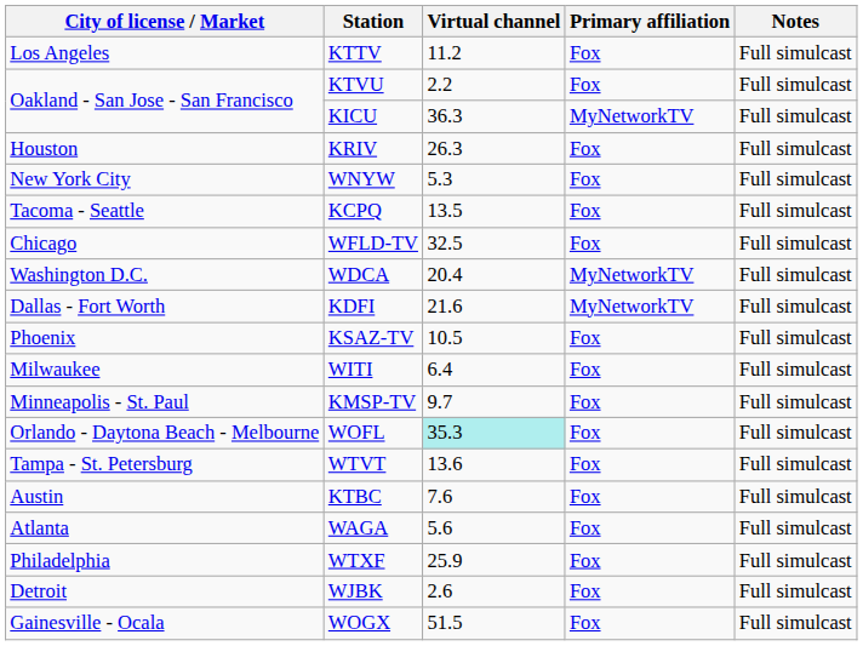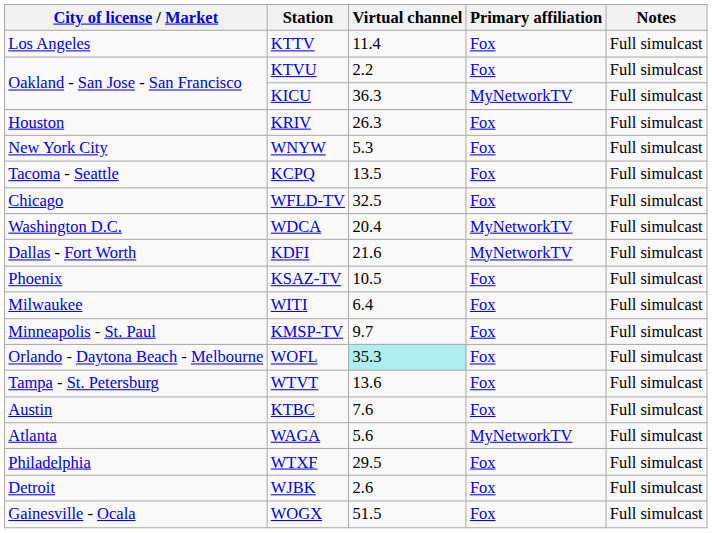 <table class="wikitable sortable">
 <tr>
 <th><a href='#'>City of license</a> / <a href='#'>Market</a></th>
 <th>Station</th>
 <th>Virtual channel</th>
 <th>Primary affiliation<br></th>
 <th>Notes</th>
 </tr>
 <tr>
 <td><a href='#'>Los Angeles</a></td>
 <td><a href='#'>KTTV</a></td>
-<td>11.2</td>
+<td>11.4</td>
 <td><a href='#'>Fox</a></td>
 <td>Full simulcast</td>
 </tr>
 <tr>
 <td rowspan=2><a href='#'>Oakland</a> - <a href='#'>San Jose</a> - <a href='#'>San Francisco</a></td>
 <td><a href='#'>KTVU</a></td>
 <td>2.2</td>
 <td><a href='#'>Fox</a></td>
 <td>Full simulcast</td>
 </tr>
 <tr>
 <td><a href='#'>KICU</a></td>
 <td>36.3</td>
 <td><a href='#'>MyNetworkTV</a></td>
 <td>Full simulcast</td>
 </tr>
 <tr>
 <td><a href='#'>Houston</a></td>
 <td><a href='#'>KRIV</a></td>
 <td>26.3</td>
 <td><a href='#'>Fox</a></td>
 <td>Full simulcast</td>
 </tr>
 <tr>
 <td><a href='#'>New York City</a></td>
 <td><a href='#'>WNYW</a></td>
 <td>5.3</td>
 <td><a href='#'>Fox</a></td>
 <td>Full simulcast</td>
 </tr>
 <tr>
 <td><a href='#'>Tacoma</a> - <a href='#'>Seattle</a></td>
 <td><a href='#'>KCPQ</a></td>
 <td>13.5</td>
 <td><a href='#'>Fox</a></td>
 <td>Full simulcast</td>
 </tr>
 <tr>
 <td><a href='#'>Chicago</a></td>
 <td><a href='#'>WFLD-TV</a></td>
 <td>32.5</td>
 <td><a href='#'>Fox</a></td>
 <td>Full simulcast</td>
 </tr>
 <tr>
 <td><a href='#'>Washington D.C.</a></td>
 <td><a href='#'>WDCA</a></td>
 <td>20.4</td>
 <td><a href='#'>MyNetworkTV</a></td>
 <td>Full simulcast</td>
 </tr>
 <tr>
 <td><a href='#'>Dallas</a> - <a href='#'>Fort Worth</a></td>
 <td><a href='#'>KDFI</a></td>
 <td>21.6</td>
 <td><a href='#'>MyNetworkTV</a></td>
 <td>Full simulcast</td>
 </tr>
 <tr>
 <td><a href='#'>Phoenix</a></td>
 <td><a href='#'>KSAZ-TV</a></td>
 <td>10.5</td>
 <td><a href='#'>Fox</a></td>
 <td>Full simulcast</td>
 </tr>
 <tr>
 <td><a href='#'>Milwaukee</a></td>
 <td><a href='#'>WITI</a></td>
 <td>6.4</td>
 <td><a href='#'>Fox</a></td>
 <td>Full simulcast</td>
 </tr>
 <tr>
 <td><a href='#'>Minneapolis</a> - <a href='#'>St. Paul</a></td>
 <td><a href='#'>KMSP-TV</a></td>
 <td>9.7</td>
 <td><a href='#'>Fox</a></td>
 <td>Full simulcast</td>
 </tr>
 <tr>
 <td><a href='#'>Orlando</a> - <a href='#'>Daytona Beach</a> - <a href='#'>Melbourne</a></td>
 <td><a href='#'>WOFL</a></td>
 <td style="background: paleturquoise;">35.3</td>
 <td><a href='#'>Fox</a></td>
 <td>Full simulcast</td>
 </tr>
 <tr>
 <td><a href='#'>Tampa</a> - <a href='#'>St. Petersburg</a></td>
 <td><a href='#'>WTVT</a></td>
 <td>13.6</td>
 <td><a href='#'>Fox</a></td>
 <td>Full simulcast</td>
 </tr>
 <tr>
 <td><a href='#'>Austin</a></td>
 <td><a href='#'>KTBC</a></td>
 <td>7.6</td>
 <td><a href='#'>Fox</a></td>
 <td>Full simulcast</td>
 </tr>
 <tr>
 <td><a href='#'>Atlanta</a></td>
 <td><a href='#'>WAGA</a></td>
 <td>5.6</td>
-<td><a href='#'>Fox</a></td>
+<td><a href='#'>MyNetworkTV</a></td>
 <td>Full simulcast</td>
 </tr>
 <tr>
 <td><a href='#'>Philadelphia</a></td>
 <td><a href='#'>WTXF</a></td>
-<td>25.9</td>
+<td>29.5</td>
 <td><a href='#'>Fox</a></td>
 <td>Full simulcast</td>
 </tr>
 <tr>
 <td><a href='#'>Detroit</a></td>
 <td><a href='#'>WJBK</a></td>
 <td>2.6</td>
 <td><a href='#'>Fox</a></td>
 <td>Full simulcast</td>
 </tr>
 <tr>
 <td><a href='#'>Gainesville</a> - <a href='#'>Ocala</a></td>
 <td><a href='#'>WOGX</a></td>
 <td>51.5</td>
 <td><a href='#'>Fox</a></td>
 <td>Full simulcast</td>
 </tr>
 </table>
